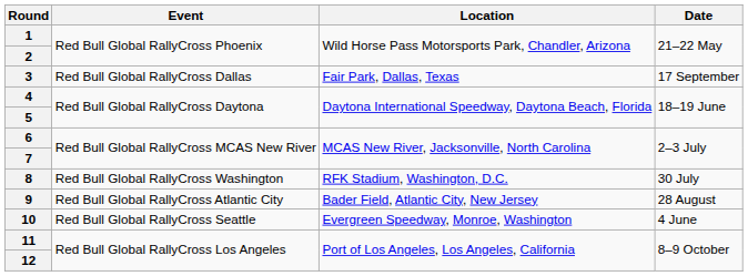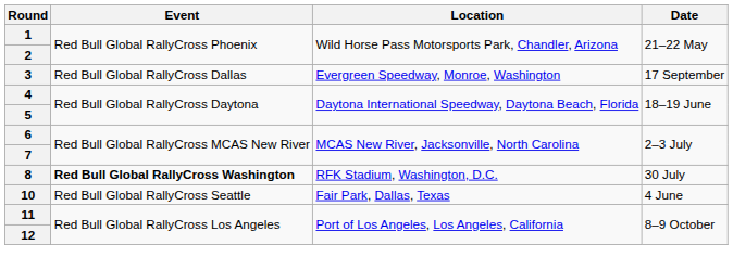 <table class="wikitable" style="font-size: 85%;">
 <tr>
 <th>Round</th>
 <th>Event</th>
 <th>Location</th>
 <th>Date</th>
 </tr>
 <tr>
 <th>1</th>
 <td rowspan=2>Red Bull Global RallyCross Phoenix</td>
 <td rowspan=2>Wild Horse Pass Motorsports Park, <a href='#'>Chandler</a>, <a href='#'>Arizona</a></td>
 <td rowspan=2>21–22 May</td>
 </tr>
 <tr>
 <th>2</th>
 </tr>
 <tr>
 <th>3</th>
 <td>Red Bull Global RallyCross Dallas</td>
-<td><a href='#'>Fair Park</a>, <a href='#'>Dallas</a>, <a href='#'>Texas</a></td>
+<td><a href='#'>Evergreen Speedway</a>, <a href='#'>Monroe</a>, <a href='#'>Washington</a></td>
 <td>17 September</td>
 </tr>
 <tr>
 <th>4</th>
 <td rowspan=2>Red Bull Global RallyCross Daytona</td>
 <td rowspan=2><a href='#'>Daytona International Speedway</a>, <a href='#'>Daytona Beach</a>, <a href='#'>Florida</a></td>
 <td rowspan=2>18–19 June</td>
 </tr>
 <tr>
 <th>5</th>
 </tr>
 <tr>
 <th>6</th>
 <td rowspan=2>Red Bull Global RallyCross MCAS New River</td>
 <td rowspan=2><a href='#'>MCAS New River</a>, <a href='#'>Jacksonville</a>, <a href='#'>North Carolina</a></td>
 <td rowspan=2>2–3 July</td>
 </tr>
 <tr>
 <th>7</th>
 </tr>
 <tr>
 <th>8</th>
-<td>Red Bull Global RallyCross Washington</td>
+<td><strong>Red Bull Global RallyCross Washington</strong></td>
 <td><a href='#'>RFK Stadium</a>, <a href='#'>Washington, D.C.</a></td>
 <td>30 July</td>
 </tr>
 <tr>
-<th>9</th>
-<td>Red Bull Global RallyCross Atlantic City</td>
-<td><a href='#'>Bader Field</a>, <a href='#'>Atlantic City</a>, <a href='#'>New Jersey</a></td>
-<td>28 August</td>
-</tr>
-<tr>
 <th>10</th>
 <td>Red Bull Global RallyCross Seattle</td>
-<td><a href='#'>Evergreen Speedway</a>, <a href='#'>Monroe</a>, <a href='#'>Washington</a></td>
+<td><a href='#'>Fair Park</a>, <a href='#'>Dallas</a>, <a href='#'>Texas</a></td>
 <td>4 June</td>
 </tr>
 <tr>
 <th>11</th>
 <td rowspan=2>Red Bull Global RallyCross Los Angeles</td>
 <td rowspan=2><a href='#'>Port of Los Angeles</a>, <a href='#'>Los Angeles</a>, <a href='#'>California</a></td>
 <td rowspan=2>8–9 October</td>
 </tr>
 <tr>
 <th>12</th>
 </tr>
 </table>
